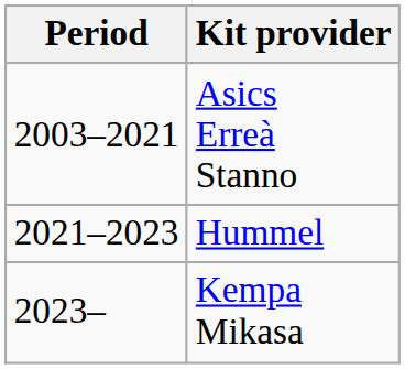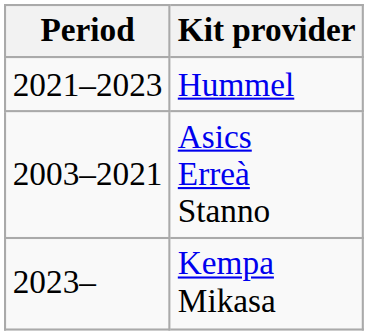 <table class="wikitable" style="text-align: left">
 <tr>
 <th>Period</th>
 <th>Kit provider</th>
 </tr>
 <tr>
+<td>2021–2023</td>
+<td> <a href='#'>Hummel</a></td>
+</tr>
+<tr>
 <td>2003–2021</td>
 <td> <a href='#'>Asics</a><br> <a href='#'>Erreà</a><br> Stanno</td>
-</tr>
-<tr>
-<td>2021–2023</td>
-<td> <a href='#'>Hummel</a></td>
 </tr>
 <tr>
 <td>2023–</td>
 <td> <a href='#'>Kempa</a><br> Mikasa</td>
 </tr>
 </table>
